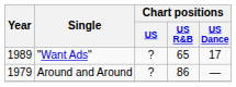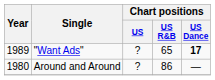 <table class="wikitable" style="text-align:center;">
 <tr>
 <th rowspan="2">Year</th>
 <th rowspan="2">Single</th>
 <th colspan="3">Chart positions</th>
 </tr>
 <tr style="font-size:smaller;">
 <th width="40"><a href='#'>US</a></th>
 <th width="40"><a href='#'>US<br>R&B</a></th>
 <th width="40"><a href='#'>US<br>Dance</a></th>
 </tr>
 <tr>
 <td rowspan="1">1989</td>
 <td align="left">"<a href='#'>Want Ads</a>"</td>
 <td>?</td>
 <td>65</td>
-<td>17</td>
+<td><strong>17</strong></td>
 </tr>
 <tr>
-<td rowspan="1">1979</td>
+<td rowspan="1">1980</td>
 <td align="left">Around and Around</td>
 <td>?</td>
 <td>86</td>
 <td>—</td>
 </tr>
 <tr>
 </tr>
 </table>
